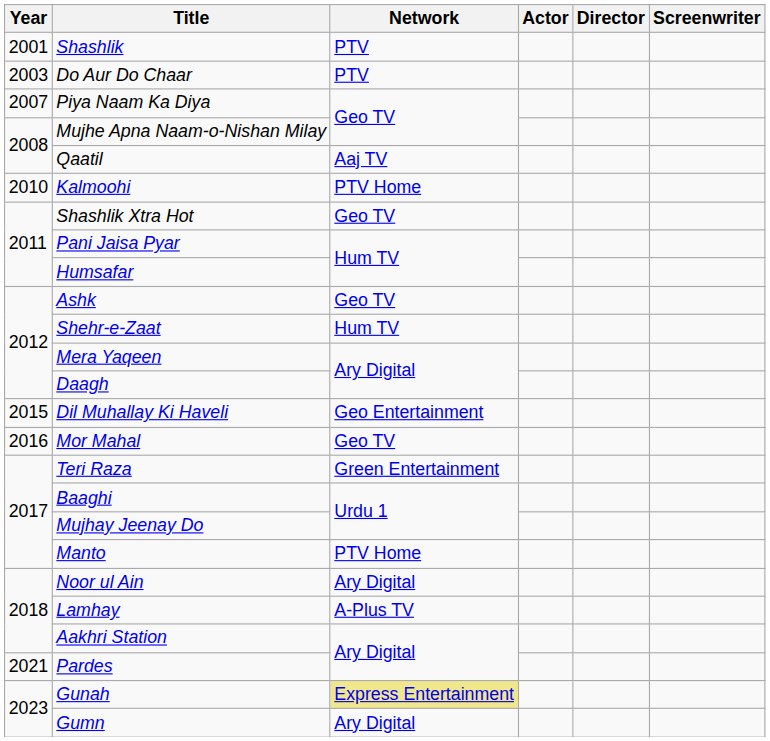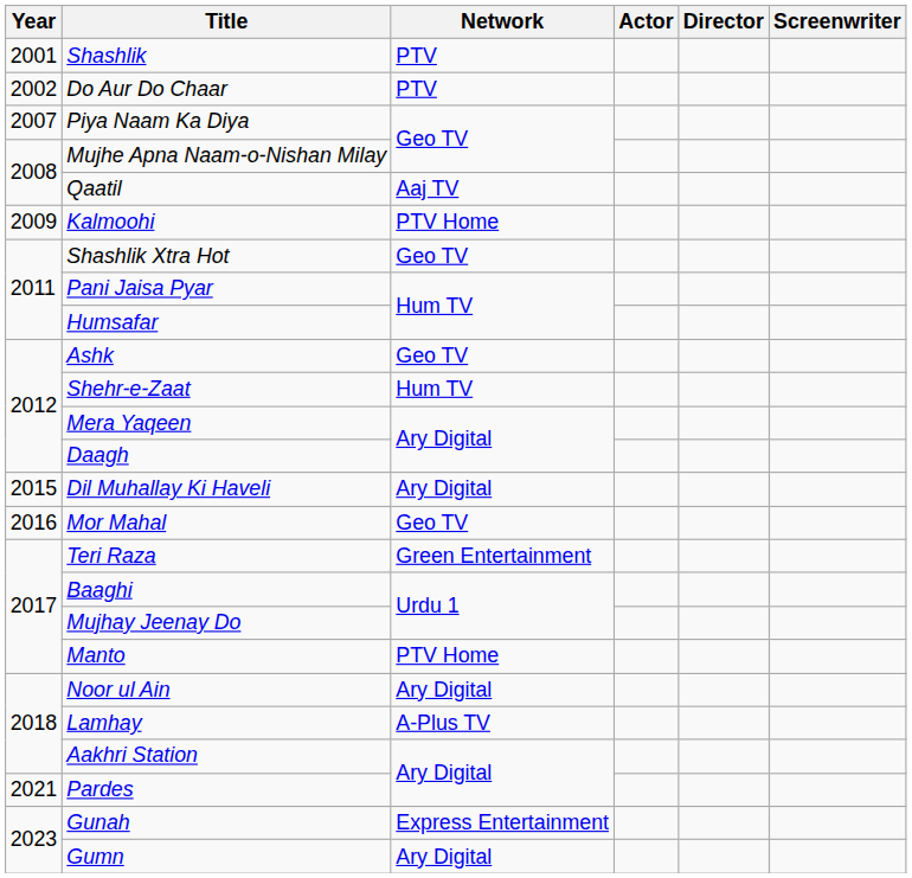 <table class="wikitable sortable">
 <tr>
 <th>Year</th>
 <th>Title</th>
 <th>Network</th>
 <th>Actor</th>
 <th>Director</th>
 <th>Screenwriter</th>
 </tr>
 <tr>
 <td>2001</td>
 <td><em><a href='#'>Shashlik</a></em></td>
 <td><a href='#'>PTV</a></td>
 <td></td>
 <td></td>
 <td></td>
 </tr>
 <tr>
-<td>2003</td>
+<td>2002</td>
 <td><em>Do Aur Do Chaar</em></td>
 <td><a href='#'>PTV</a></td>
 <td></td>
 <td></td>
 <td></td>
 </tr>
 <tr>
 <td>2007</td>
 <td><em>Piya Naam Ka Diya</em></td>
 <td rowspan="2"><a href='#'>Geo TV</a></td>
 <td></td>
 <td></td>
 <td></td>
 </tr>
 <tr>
 <td rowspan="2">2008</td>
 <td><em>Mujhe Apna Naam-o-Nishan Milay</em></td>
 <td></td>
 <td></td>
 <td></td>
 </tr>
 <tr>
 <td><em>Qaatil</em></td>
 <td><a href='#'>Aaj TV</a></td>
 <td></td>
 <td></td>
 <td></td>
 </tr>
 <tr>
-<td>2010</td>
+<td>2009</td>
 <td><em><a href='#'>Kalmoohi</a></em></td>
 <td><a href='#'>PTV Home</a></td>
 <td></td>
 <td></td>
 <td></td>
 </tr>
 <tr>
 <td rowspan="3">2011</td>
 <td><em>Shashlik Xtra Hot</em></td>
 <td><a href='#'>Geo TV</a></td>
 <td></td>
 <td></td>
 <td></td>
 </tr>
 <tr>
 <td><em><a href='#'>Pani Jaisa Pyar</a></em></td>
 <td rowspan="2"><a href='#'>Hum TV</a></td>
 <td></td>
 <td></td>
 <td></td>
 </tr>
 <tr>
 <td><em><a href='#'>Humsafar</a></em></td>
 <td></td>
 <td></td>
 <td></td>
 </tr>
 <tr>
 <td rowspan="4">2012</td>
 <td><em><a href='#'>Ashk</a></em></td>
 <td><a href='#'>Geo TV</a></td>
 <td></td>
 <td></td>
 <td></td>
 </tr>
 <tr>
 <td><em><a href='#'>Shehr-e-Zaat</a></em></td>
 <td><a href='#'>Hum TV</a></td>
 <td></td>
 <td></td>
 <td></td>
 </tr>
 <tr>
 <td><em><a href='#'>Mera Yaqeen</a></em></td>
 <td rowspan="2"><a href='#'>Ary Digital</a></td>
 <td></td>
 <td></td>
 <td></td>
 </tr>
 <tr>
 <td><em><a href='#'>Daagh</a></em></td>
 <td></td>
 <td></td>
 <td></td>
 </tr>
 <tr>
 <td>2015</td>
 <td><em><a href='#'>Dil Muhallay Ki Haveli</a></em></td>
-<td><a href='#'>Geo Entertainment</a></td>
+<td><a href='#'>Ary Digital</a></td>
 <td></td>
 <td></td>
 <td></td>
 </tr>
 <tr>
 <td>2016</td>
 <td><em><a href='#'>Mor Mahal</a></em></td>
 <td><a href='#'>Geo TV</a></td>
 <td></td>
 <td></td>
 <td></td>
 </tr>
 <tr>
 <td rowspan="4">2017</td>
 <td><em><a href='#'>Teri Raza</a></em></td>
 <td><a href='#'>Green Entertainment</a></td>
 <td></td>
 <td></td>
 <td></td>
 </tr>
 <tr>
 <td><em><a href='#'>Baaghi</a></em></td>
 <td rowspan="2"><a href='#'>Urdu 1</a></td>
 <td></td>
 <td></td>
 <td></td>
 </tr>
 <tr>
 <td><em><a href='#'>Mujhay Jeenay Do</a></em></td>
 <td></td>
 <td></td>
 <td></td>
 </tr>
 <tr>
 <td><em><a href='#'>Manto</a></em></td>
 <td><a href='#'>PTV Home</a></td>
 <td></td>
 <td></td>
 <td></td>
 </tr>
 <tr>
 <td rowspan="3">2018</td>
 <td><em><a href='#'>Noor ul Ain</a></em></td>
 <td><a href='#'>Ary Digital</a></td>
 <td></td>
 <td></td>
 <td></td>
 </tr>
 <tr>
 <td><em><a href='#'>Lamhay</a></em></td>
 <td><a href='#'>A-Plus TV</a></td>
 <td></td>
 <td></td>
 <td></td>
 </tr>
 <tr>
 <td><em><a href='#'>Aakhri Station</a></em></td>
 <td rowspan="2"><a href='#'>Ary Digital</a></td>
 <td></td>
 <td></td>
 <td></td>
 </tr>
 <tr>
 <td>2021</td>
 <td><em><a href='#'>Pardes</a></em></td>
 <td></td>
 <td></td>
 <td></td>
 </tr>
 <tr>
 <td rowspan="2">2023</td>
 <td><em><a href='#'>Gunah</a></em></td>
-<td style="background: khaki;"><a href='#'>Express Entertainment</a></td>
+<td><a href='#'>Express Entertainment</a></td>
 <td></td>
 <td></td>
 <td></td>
 </tr>
 <tr>
 <td><em><a href='#'>Gumn</a></em></td>
 <td><a href='#'>Ary Digital</a></td>
 <td></td>
 <td></td>
 <td></td>
 </tr>
 </table>
